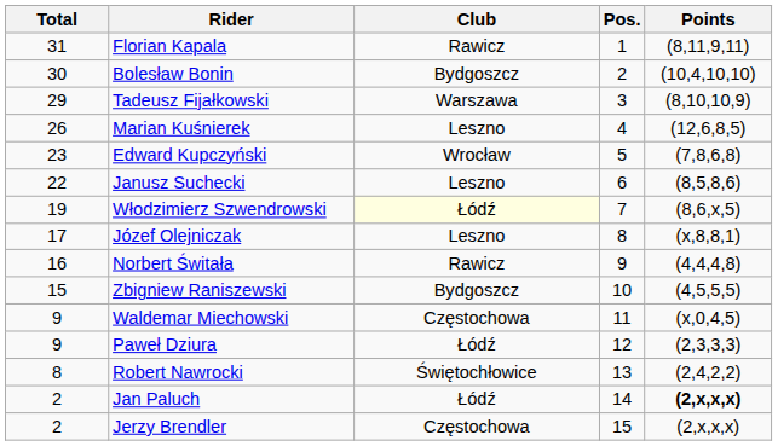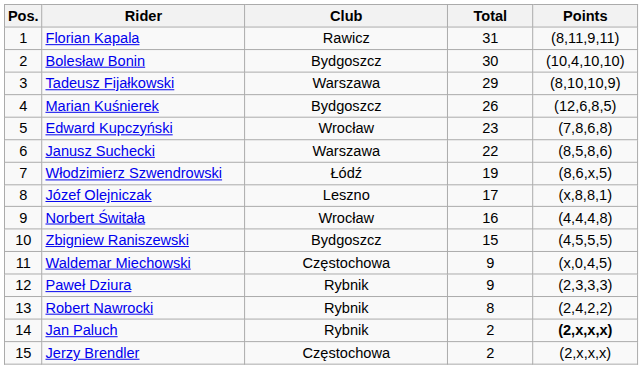 <table class=wikitable style="font-size:93%;">
 <tr>
-<th width=80px>Total</th>
+<th width=25px>Pos.</th>
 <th width=200px>Rider</th>
 <th width=200px>Club</th>
-<th width=25px>Pos.</th>
+<th width=80px>Total</th>
 <th width=100px>Points</th>
 </tr>
 <tr align=center>
-<td>31</td>
+<td>1</td>
 <td align=left><a href='#'>Florian Kapala</a></td>
 <td>Rawicz</td>
-<td>1</td>
+<td>31</td>
 <td>(8,11,9,11)</td>
 </tr>
 <tr align=center>
-<td>30</td>
+<td>2</td>
 <td align=left><a href='#'>Bolesław Bonin</a></td>
 <td>Bydgoszcz</td>
-<td>2</td>
+<td>30</td>
 <td>(10,4,10,10)</td>
 </tr>
 <tr align=center>
-<td>29</td>
+<td>3</td>
 <td align=left><a href='#'>Tadeusz Fijałkowski</a></td>
 <td>Warszawa</td>
-<td>3</td>
+<td>29</td>
 <td>(8,10,10,9)</td>
 </tr>
 <tr align=center>
+<td>4</td>
+<td align=left><a href='#'>Marian Kuśnierek</a></td>
+<td>Bydgoszcz</td>
 <td>26</td>
-<td align=left><a href='#'>Marian Kuśnierek</a></td>
-<td>Leszno</td>
-<td>4</td>
 <td>(12,6,8,5)</td>
 </tr>
 <tr align=center>
-<td>23</td>
+<td>5</td>
 <td align=left><a href='#'>Edward Kupczyński</a></td>
 <td>Wrocław</td>
-<td>5</td>
+<td>23</td>
 <td>(7,8,6,8)</td>
 </tr>
 <tr align=center>
+<td>6</td>
+<td align=left><a href='#'>Janusz Suchecki</a></td>
+<td>Warszawa</td>
 <td>22</td>
-<td align=left><a href='#'>Janusz Suchecki</a></td>
-<td>Leszno</td>
-<td>6</td>
 <td>(8,5,8,6)</td>
 </tr>
 <tr align=center>
+<td>7</td>
+<td align=left><a href='#'>Włodzimierz Szwendrowski</a></td>
+<td>Łódź</td>
 <td>19</td>
-<td align=left><a href='#'>Włodzimierz Szwendrowski</a></td>
-<td style="background: lightyellow;">Łódź</td>
-<td>7</td>
 <td>(8,6,x,5)</td>
 </tr>
 <tr align=center>
-<td>17</td>
+<td>8</td>
 <td align=left><a href='#'>Józef Olejniczak</a></td>
 <td>Leszno</td>
-<td>8</td>
+<td>17</td>
 <td>(x,8,8,1)</td>
 </tr>
 <tr align=center>
+<td>9</td>
+<td align=left><a href='#'>Norbert Świtała</a></td>
+<td>Wrocław</td>
 <td>16</td>
-<td align=left><a href='#'>Norbert Świtała</a></td>
-<td>Rawicz</td>
-<td>9</td>
 <td>(4,4,4,8)</td>
 </tr>
 <tr align=center>
-<td>15</td>
+<td>10</td>
 <td align=left><a href='#'>Zbigniew Raniszewski</a></td>
 <td>Bydgoszcz</td>
-<td>10</td>
+<td>15</td>
 <td>(4,5,5,5)</td>
 </tr>
 <tr align=center>
-<td>9</td>
+<td>11</td>
 <td align=left><a href='#'>Waldemar Miechowski</a></td>
 <td>Częstochowa</td>
-<td>11</td>
+<td>9</td>
 <td>(x,0,4,5)</td>
 </tr>
 <tr align=center>
+<td>12</td>
+<td align=left><a href='#'>Paweł Dziura</a></td>
+<td>Rybnik</td>
 <td>9</td>
-<td align=left><a href='#'>Paweł Dziura</a></td>
-<td>Łódź</td>
-<td>12</td>
 <td>(2,3,3,3)</td>
 </tr>
 <tr align=center>
+<td>13</td>
+<td align=left><a href='#'>Robert Nawrocki</a></td>
+<td>Rybnik</td>
 <td>8</td>
-<td align=left><a href='#'>Robert Nawrocki</a></td>
-<td>Świętochłowice</td>
-<td>13</td>
 <td>(2,4,2,2)</td>
 </tr>
 <tr align=center>
+<td>14</td>
+<td align=left><a href='#'>Jan Paluch</a></td>
+<td>Rybnik</td>
 <td>2</td>
-<td align=left><a href='#'>Jan Paluch</a></td>
-<td>Łódź</td>
-<td>14</td>
 <td><strong>(2,x,x,x)</strong></td>
 </tr>
 <tr align=center>
-<td>2</td>
+<td>15</td>
 <td align=left><a href='#'>Jerzy Brendler</a></td>
 <td>Częstochowa</td>
-<td>15</td>
+<td>2</td>
 <td>(2,x,x,x)</td>
 </tr>
 </table>
